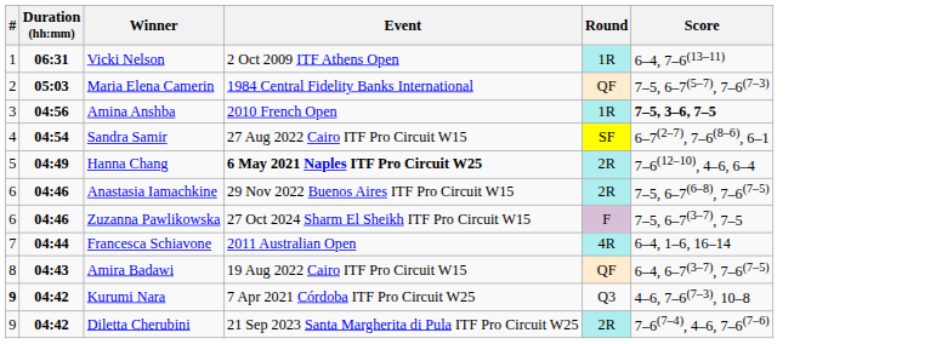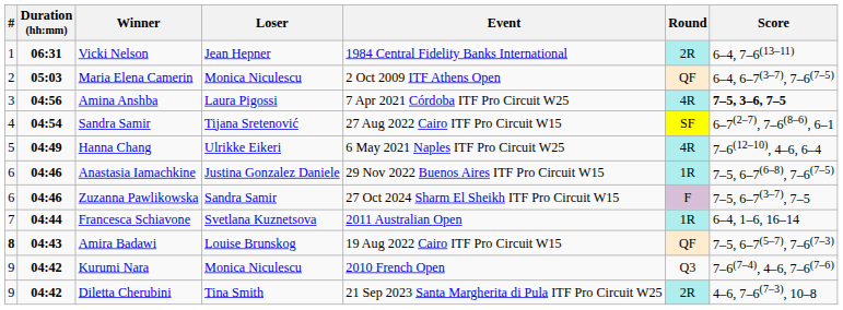 <table class="sortable wikitable sticky-header">
 <tr>
 <th>#</th>
 <th>Duration<br><small>(hh:mm)</small></th>
 <th>Winner</th>
+<th>Loser</th>
 <th>Event</th>
 <th>Round</th>
 <th class="unsortable">Score</th>
 </tr>
 <tr>
 <td style="text-align:center">1</td>
 <td style="text-align:center"><strong>06:31</strong></td>
 <td> <a href='#'>Vicki Nelson</a></td>
-<td>2 Oct 2009 <a href='#'>ITF Athens Open</a></td>
-<td style="background:#afeeee; text-align:center;">1R</td>
+<td> <a href='#'>Jean Hepner</a></td>
+<td><a href='#'>1984 Central Fidelity Banks International</a></td>
+<td style="background:#afeeee; text-align:center;">2R</td>
 <td>6–4, 7–6<sup>(13–11)</sup></td>
 </tr>
 <tr>
 <td style="text-align:center">2</td>
 <td style="text-align:center"><strong>05:03</strong></td>
 <td> <a href='#'>Maria Elena Camerin</a></td>
-<td><a href='#'>1984 Central Fidelity Banks International</a></td>
+<td> <a href='#'>Monica Niculescu</a></td>
+<td>2 Oct 2009 <a href='#'>ITF Athens Open</a></td>
 <td style="background:#ffebcd; text-align:center;">QF</td>
-<td>7–5, 6–7<sup>(5–7)</sup>, 7–6<sup>(7–3)</sup></td>
+<td>6–4, 6–7<sup>(3–7)</sup>, 7–6<sup>(7–5)</sup></td>
 </tr>
 <tr>
 <td style="text-align:center">3</td>
 <td style="text-align:center"><strong>04:56</strong></td>
 <td> <a href='#'>Amina Anshba</a></td>
-<td><a href='#'>2010 French Open</a></td>
-<td style="background:#afeeee; text-align:center;">1R</td>
+<td> <a href='#'>Laura Pigossi</a></td>
+<td>7 Apr 2021 <a href='#'>Córdoba</a> ITF Pro Circuit W25</td>
+<td style="background:#afeeee; text-align:center;">4R</td>
 <td><strong>7–5, 3–6, 7–5</strong></td>
 </tr>
 <tr>
 <td style="text-align:center">4</td>
 <td style="text-align:center"><strong>04:54</strong></td>
 <td> <a href='#'>Sandra Samir</a></td>
+<td> <a href='#'>Tijana Sretenović</a></td>
 <td>27 Aug 2022 <a href='#'>Cairo</a> ITF Pro Circuit W15</td>
 <td style="background:yellow; text-align:center;">SF</td>
 <td>6–7<sup>(2–7)</sup>, 7–6<sup>(8–6)</sup>, 6–1</td>
 </tr>
 <tr>
 <td style="text-align:center">5</td>
 <td style="text-align:center"><strong>04:49</strong></td>
 <td> <a href='#'>Hanna Chang</a></td>
-<td><strong>6 May 2021 <a href='#'>Naples</a> ITF Pro Circuit W25</strong></td>
-<td style="background:#afeeee; text-align:center;">2R</td>
+<td> <a href='#'>Ulrikke Eikeri</a></td>
+<td>6 May 2021 <a href='#'>Naples</a> ITF Pro Circuit W25</td>
+<td style="background:#afeeee; text-align:center;">4R</td>
 <td>7–6<sup>(12–10)</sup>, 4–6, 6–4</td>
 </tr>
 <tr>
 <td style="text-align:center">6</td>
 <td style="text-align:center"><strong>04:46</strong></td>
 <td> <a href='#'>Anastasia Iamachkine</a></td>
+<td> <a href='#'>Justina Gonzalez Daniele</a></td>
 <td>29 Nov 2022 <a href='#'>Buenos Aires</a> ITF Pro Circuit W15</td>
-<td style="background:#afeeee; text-align:center;">2R</td>
+<td style="background:#afeeee; text-align:center;">1R</td>
 <td>7–5, 6–7<sup>(6–8)</sup>, 7–6<sup>(7–5)</sup></td>
 </tr>
 <tr>
 <td style="text-align:center">6</td>
 <td style="text-align:center"><strong>04:46</strong></td>
 <td> <a href='#'>Zuzanna Pawlikowska</a></td>
+<td> <a href='#'>Sandra Samir</a></td>
 <td>27 Oct 2024 <a href='#'>Sharm El Sheikh</a> ITF Pro Circuit W15</td>
 <td style="background:#D8BFD8; text-align:center;">F</td>
 <td>7–5, 6–7<sup>(3–7)</sup>, 7–5</td>
 </tr>
 <tr>
 <td style="text-align:center">7</td>
 <td style="text-align:center"><strong>04:44</strong></td>
 <td> <a href='#'>Francesca Schiavone</a></td>
+<td> <a href='#'>Svetlana Kuznetsova</a></td>
 <td><a href='#'>2011 Australian Open</a></td>
-<td style="background:#afeeee; text-align:center;">4R</td>
+<td style="background:#afeeee; text-align:center;">1R</td>
 <td>6–4, 1–6, 16–14</td>
 </tr>
 <tr>
-<td style="text-align:center">8</td>
+<td style="text-align:center"><strong>8</strong></td>
 <td style="text-align:center"><strong>04:43</strong></td>
 <td> <a href='#'>Amira Badawi</a></td>
+<td> <a href='#'>Louise Brunskog</a></td>
 <td>19 Aug 2022 <a href='#'>Cairo</a> ITF Pro Circuit W15</td>
 <td style="background:#ffebcd; text-align:center;">QF</td>
-<td>6–4, 6–7<sup>(3–7)</sup>, 7–6<sup>(7–5)</sup></td>
+<td>7–5, 6–7<sup>(5–7)</sup>, 7–6<sup>(7–3)</sup></td>
 </tr>
 <tr>
-<td style="text-align:center"><strong>9</strong></td>
+<td style="text-align:center">9</td>
 <td style="text-align:center;"><strong>04:42</strong></td>
 <td> <a href='#'>Kurumi Nara</a></td>
-<td>7 Apr 2021 <a href='#'>Córdoba</a> ITF Pro Circuit W25</td>
+<td> <a href='#'>Monica Niculescu</a></td>
+<td><a href='#'>2010 French Open</a></td>
 <td style="text-align:center;">Q3</td>
-<td>4–6, 7–6<sup>(7–3)</sup>, 10–8</td>
+<td>7–6<sup>(7–4)</sup>, 4–6, 7–6<sup>(7–6)</sup></td>
 </tr>
 <tr>
 <td style="text-align:center">9</td>
 <td style="text-align:center;"><strong>04:42</strong></td>
 <td> <a href='#'>Diletta Cherubini</a></td>
+<td> <a href='#'>Tina Smith</a></td>
 <td>21 Sep 2023 <a href='#'>Santa Margherita di Pula</a> ITF Pro Circuit W25</td>
 <td style="background:#afeeee; text-align:center;">2R</td>
-<td>7–6<sup>(7–4)</sup>, 4–6, 7–6<sup>(7–6)</sup></td>
+<td>4–6, 7–6<sup>(7–3)</sup>, 10–8</td>
 </tr>
 </table>
